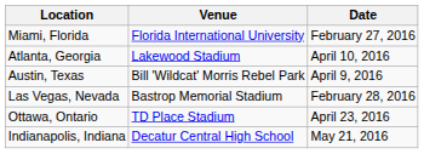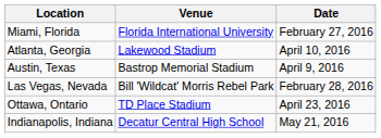 <table class="wikitable">
 <tr>
 <th>Location</th>
 <th>Venue</th>
 <th>Date</th>
 </tr>
 <tr>
 <td>Miami, Florida</td>
 <td><a href='#'>Florida International University</a></td>
 <td>February 27, 2016</td>
 </tr>
 <tr>
 <td>Atlanta, Georgia</td>
 <td><a href='#'>Lakewood Stadium</a></td>
 <td>April 10, 2016</td>
 </tr>
 <tr>
 <td>Austin, Texas</td>
-<td>Bill 'Wildcat' Morris Rebel Park</td>
+<td>Bastrop Memorial Stadium</td>
 <td>April 9, 2016</td>
 </tr>
 <tr>
 <td>Las Vegas, Nevada</td>
-<td>Bastrop Memorial Stadium</td>
+<td>Bill 'Wildcat' Morris Rebel Park</td>
 <td>February 28, 2016</td>
 </tr>
 <tr>
 <td>Ottawa, Ontario</td>
 <td><a href='#'>TD Place Stadium</a></td>
 <td>April 23, 2016</td>
 </tr>
 <tr>
 <td>Indianapolis, Indiana</td>
 <td><a href='#'>Decatur Central High School</a></td>
 <td>May 21, 2016</td>
 </tr>
 </table>
